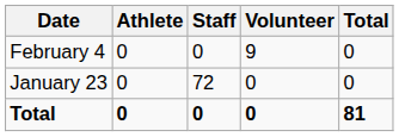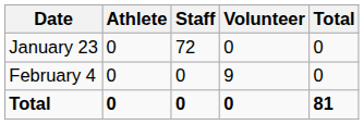 <table class="wikitable sortable">
 <tr>
 <th>Date</th>
 <th>Athlete</th>
 <th>Staff</th>
 <th>Volunteer</th>
 <th>Total</th>
 </tr>
 <tr>
+<td>January 23</td>
+<td>0</td>
+<td>72</td>
+<td>0</td>
+<td>0</td>
+</tr>
+<tr>
 <td>February 4</td>
 <td>0</td>
 <td>0</td>
 <td>9</td>
-<td>0</td>
-</tr>
-<tr>
-<td>January 23</td>
-<td>0</td>
-<td>72</td>
-<td>0</td>
 <td>0</td>
 </tr>
 <tr>
 <td><strong>Total</strong></td>
 <td><strong>0</strong></td>
 <td><strong>0</strong></td>
 <td><strong>0</strong></td>
 <td><strong>81</strong></td>
 </tr>
 </table>
